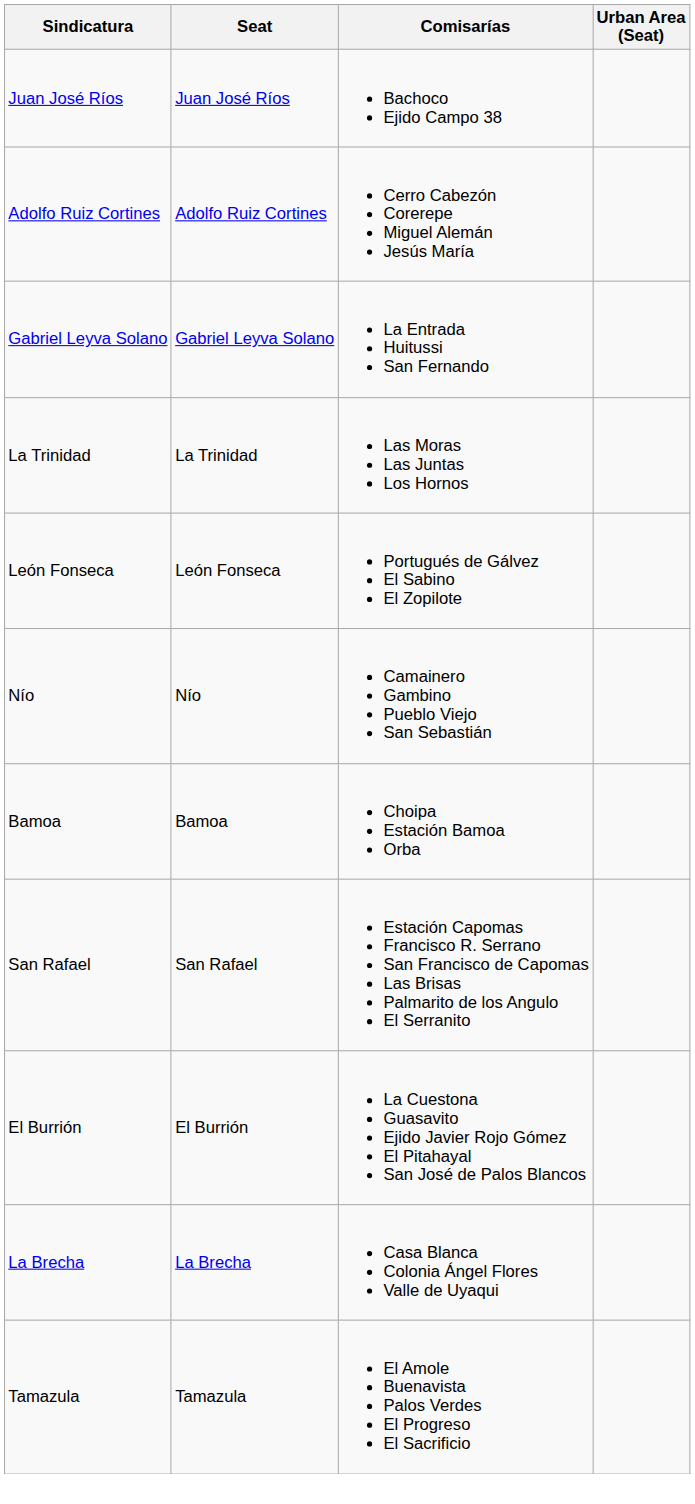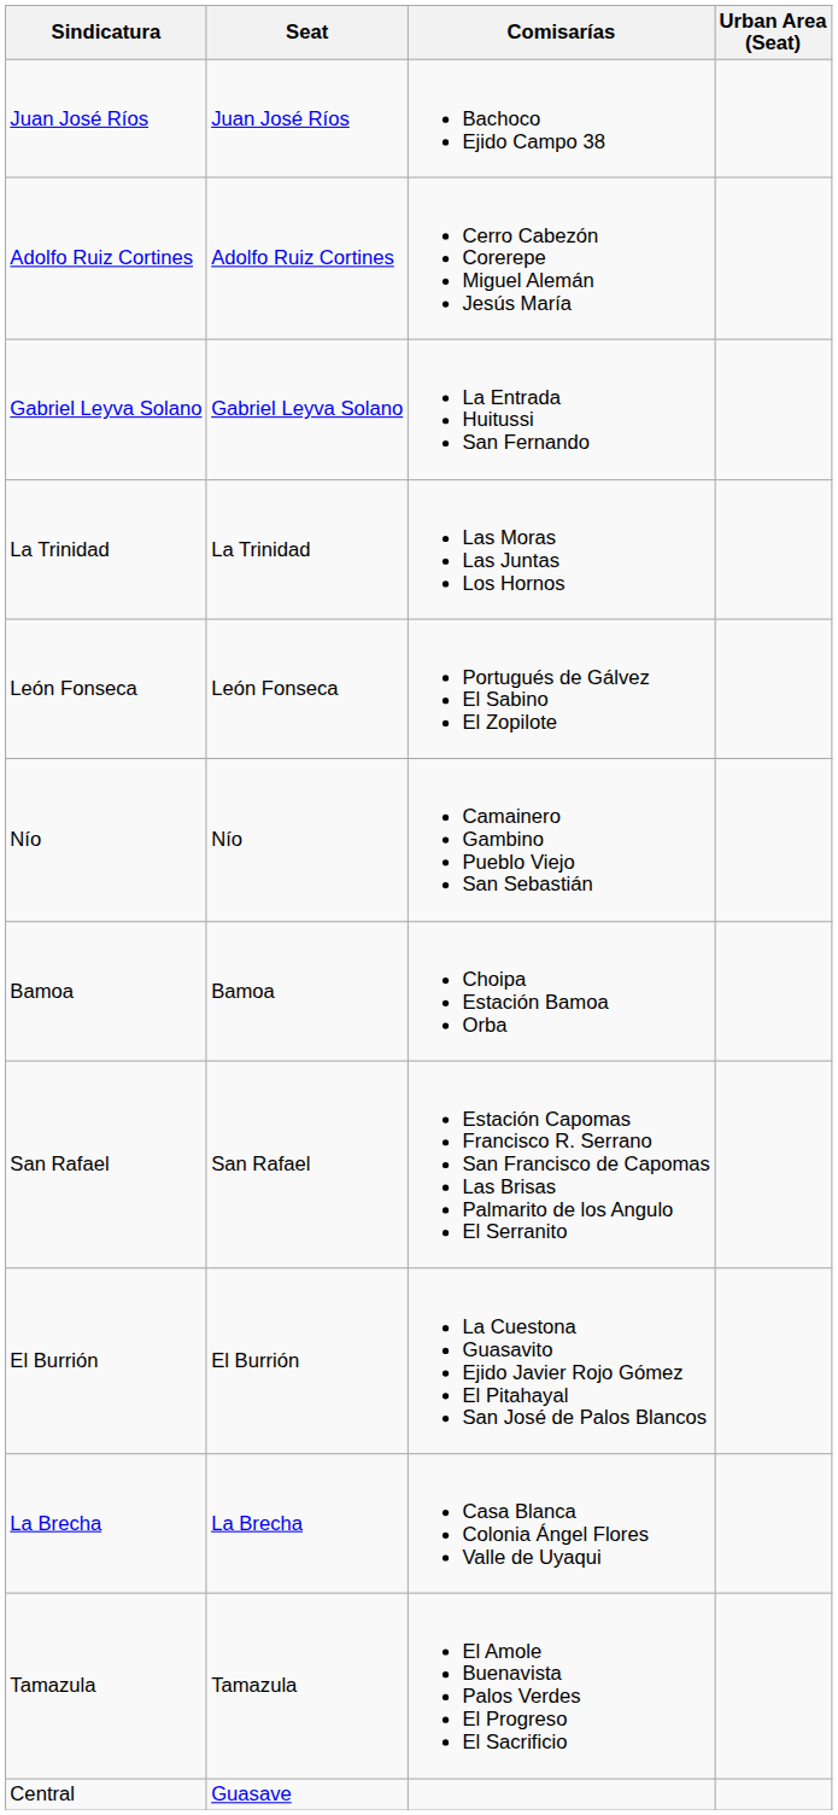 <table class="wikitable">
 <tr>
 <th>Sindicatura</th>
 <th>Seat</th>
 <th>Comisarías</th>
 <th>Urban Area<br>(Seat)</th>
 </tr>
 <tr>
 <td><a href='#'>Juan José Ríos</a></td>
 <td><a href='#'>Juan José Ríos</a></td>
 <td><br><ul><li>Bachoco</li><li>Ejido Campo 38</li></ul></td>
 <td></td>
 </tr>
 <tr>
 <td><a href='#'>Adolfo Ruiz Cortines</a></td>
 <td><a href='#'>Adolfo Ruiz Cortines</a></td>
 <td><br><ul><li>Cerro Cabezón</li><li>Corerepe</li><li>Miguel Alemán</li><li>Jesús María</li></ul></td>
 <td></td>
 </tr>
 <tr>
 <td><a href='#'>Gabriel Leyva Solano</a></td>
 <td><a href='#'>Gabriel Leyva Solano</a></td>
 <td><br><ul><li>La Entrada</li><li>Huitussi</li><li>San Fernando</li></ul></td>
 <td></td>
 </tr>
 <tr>
 <td>La Trinidad</td>
 <td>La Trinidad</td>
 <td><br><ul><li>Las Moras</li><li>Las Juntas</li><li>Los Hornos</li></ul></td>
 <td></td>
 </tr>
 <tr>
 <td>León Fonseca</td>
 <td>León Fonseca</td>
 <td><br><ul><li>Portugués de Gálvez</li><li>El Sabino</li><li>El Zopilote</li></ul></td>
 <td></td>
 </tr>
 <tr>
 <td>Nío</td>
 <td>Nío</td>
 <td><br><ul><li>Camainero</li><li>Gambino</li><li>Pueblo Viejo</li><li>San Sebastián</li></ul></td>
 <td></td>
 </tr>
 <tr>
 <td>Bamoa</td>
 <td>Bamoa</td>
 <td><br><ul><li>Choipa</li><li>Estación Bamoa</li><li>Orba</li></ul></td>
 <td></td>
 </tr>
 <tr>
 <td>San Rafael</td>
 <td>San Rafael</td>
 <td><br><ul><li>Estación Capomas</li><li>Francisco R. Serrano</li><li>San Francisco de Capomas</li><li>Las Brisas</li><li>Palmarito de los Angulo</li><li>El Serranito</li></ul></td>
 <td></td>
 </tr>
 <tr>
 <td>El Burrión</td>
 <td>El Burrión</td>
 <td><br><ul><li>La Cuestona</li><li>Guasavito</li><li>Ejido Javier Rojo Gómez</li><li>El Pitahayal</li><li>San José de Palos Blancos</li></ul></td>
 <td></td>
 </tr>
 <tr>
 <td><a href='#'>La Brecha</a></td>
 <td><a href='#'>La Brecha</a></td>
 <td><br><ul><li>Casa Blanca</li><li>Colonia Ángel Flores</li><li>Valle de Uyaqui</li></ul></td>
 <td></td>
 </tr>
 <tr>
 <td>Tamazula</td>
 <td>Tamazula</td>
 <td><br><ul><li>El Amole</li><li>Buenavista</li><li>Palos Verdes</li><li>El Progreso</li><li>El Sacrificio</li></ul></td>
 <td></td>
 </tr>
+<tr>
+<td>Central</td>
+<td><a href='#'>Guasave</a></td>
+<td></td>
+<td></td>
+</tr>
 </table>
